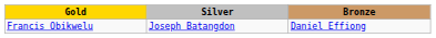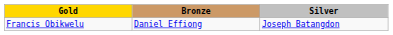 <table class="wikitable" style="text-align:left">
 <tr align="center">
 <td width=200 bgcolor=gold><strong>Gold</strong></td>
+<td width=200 bgcolor=CC9966><strong>Bronze</strong></td>
 <td width=200 bgcolor=silver><strong>Silver</strong></td>
-<td width=200 bgcolor=CC9966><strong>Bronze</strong></td>
 </tr>
 <tr>
 <td><a href='#'>Francis Obikwelu</a><br><em></em></td>
+<td><a href='#'>Daniel Effiong</a><br><em></em></td>
 <td><a href='#'>Joseph Batangdon</a><br><em></em></td>
-<td><a href='#'>Daniel Effiong</a><br><em></em></td>
 </tr>
 </table>
